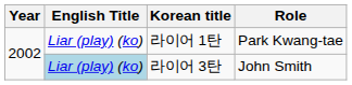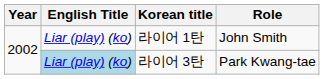 <table class="wikitable">
 <tr>
 <th>Year</th>
 <th>English Title</th>
 <th>Korean title</th>
 <th>Role</th>
 </tr>
 <tr>
 <td rowspan="2">2002</td>
 <td><em><a href='#'>Liar (play)</a> (<a href='#'>ko</a>)</em></td>
 <td>라이어 1탄</td>
-<td>Park Kwang-tae</td>
+<td>John Smith</td>
 </tr>
 <tr>
 <td style="background: lightblue;"><em><a href='#'>Liar (play)</a> (<a href='#'>ko</a>)</em></td>
 <td>라이어 3탄</td>
-<td>John Smith</td>
+<td>Park Kwang-tae</td>
 </tr>
 </table>
